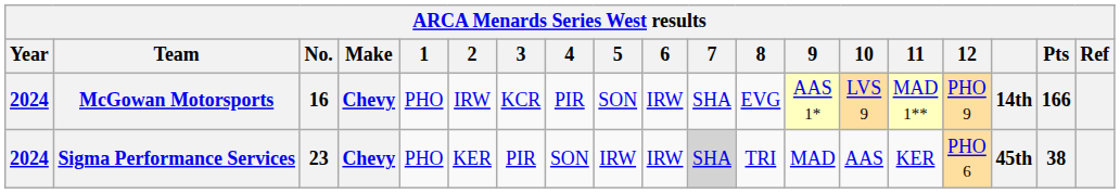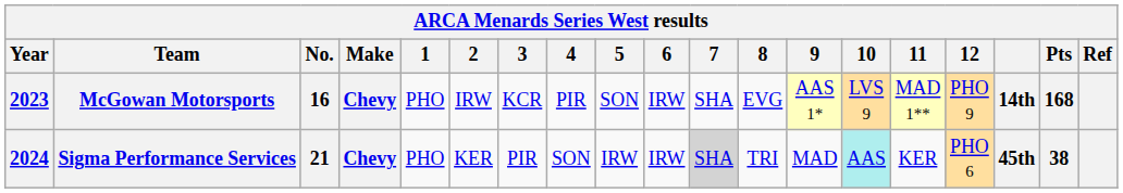 <table class="wikitable" style="text-align:center; font-size:75%">
 <tr>
 <th colspan=19><a href='#'>ARCA Menards Series West</a> results</th>
 </tr>
 <tr>
 <th>Year</th>
 <th>Team</th>
 <th>No.</th>
 <th>Make</th>
 <th>1</th>
 <th>2</th>
 <th>3</th>
 <th>4</th>
 <th>5</th>
 <th>6</th>
 <th>7</th>
 <th>8</th>
 <th>9</th>
 <th>10</th>
 <th>11</th>
 <th>12</th>
 <th></th>
 <th>Pts</th>
 <th>Ref</th>
 </tr>
 <tr>
-<th><a href='#'>2024</a></th>
+<th><a href='#'>2023</a></th>
 <th><a href='#'>McGowan Motorsports</a></th>
 <th>16</th>
 <th><a href='#'>Chevy</a></th>
 <td><a href='#'>PHO</a></td>
 <td><a href='#'>IRW</a></td>
 <td><a href='#'>KCR</a></td>
 <td><a href='#'>PIR</a></td>
 <td><a href='#'>SON</a></td>
 <td><a href='#'>IRW</a></td>
 <td><a href='#'>SHA</a></td>
 <td><a href='#'>EVG</a></td>
 <td style="background:#FFFFBF;"><a href='#'>AAS</a><br><small>1*</small></td>
 <td style="background:#FFDF9F;"><a href='#'>LVS</a><br><small>9</small></td>
 <td style="background:#FFFFBF;"><a href='#'>MAD</a><br><small>1**</small></td>
 <td style="background:#FFDF9F;"><a href='#'>PHO</a><br><small>9</small></td>
 <th>14th</th>
-<th>166</th>
+<th>168</th>
 <th></th>
 </tr>
 <tr>
 <th><a href='#'>2024</a></th>
 <th><a href='#'>Sigma Performance Services</a></th>
-<th>23</th>
+<th>21</th>
 <th><a href='#'>Chevy</a></th>
 <td><a href='#'>PHO</a></td>
 <td><a href='#'>KER</a></td>
 <td><a href='#'>PIR</a></td>
 <td><a href='#'>SON</a></td>
 <td><a href='#'>IRW</a></td>
 <td><a href='#'>IRW</a></td>
 <td style="background: lightgrey;"><a href='#'>SHA</a></td>
 <td><a href='#'>TRI</a></td>
 <td><a href='#'>MAD</a></td>
-<td><a href='#'>AAS</a></td>
+<td style="background: paleturquoise;"><a href='#'>AAS</a></td>
 <td><a href='#'>KER</a></td>
 <td style="background:#FFDF9F;"><a href='#'>PHO</a><br><small>6</small></td>
 <th>45th</th>
 <th>38</th>
 <th></th>
 </tr>
 </table>
